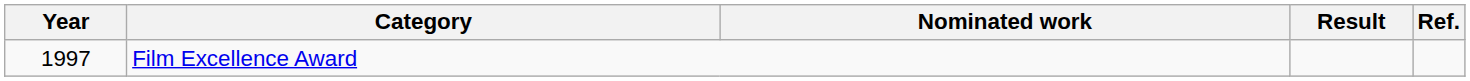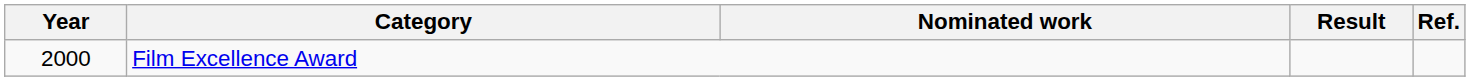 <table class=wikitable>
 <tr>
 <th scope="col" style="width:5em;">Year</th>
 <th scope="col" style="width:26em;">Category</th>
 <th scope="col" style="width:25em;">Nominated work</th>
 <th scope="col" style="width:5em;">Result</th>
 <th>Ref.</th>
 </tr>
 <tr>
-<td style="text-align:center;">1997</td>
+<td style="text-align:center;">2000</td>
 <td colspan=2><a href='#'>Film Excellence Award</a></td>
 <td></td>
 <td></td>
 </tr>
 </table>
